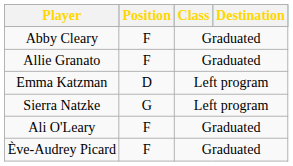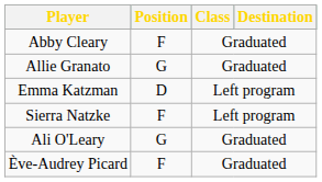 <table class="wikitable">
 <tr style="text-align:center; background:#006438; color:gold;">
 <th>Player</th>
 <th>Position</th>
 <th>Class</th>
 <th>Destination</th>
 </tr>
 <tr style="text-align:center;" bgcolor="">
 <td>Abby Cleary</td>
 <td>F</td>
 <td colspan="2">Graduated</td>
 </tr>
 <tr style="text-align:center;" bgcolor="">
 <td>Allie Granato</td>
-<td>F</td>
+<td>G</td>
 <td colspan="2">Graduated</td>
 </tr>
 <tr style="text-align:center;" bgcolor="">
 <td>Emma Katzman</td>
 <td>D</td>
 <td colspan="2">Left program</td>
 </tr>
 <tr style="text-align:center;" bgcolor="">
 <td>Sierra Natzke</td>
-<td>G</td>
+<td>F</td>
 <td colspan="2">Left program</td>
 </tr>
 <tr style="text-align:center;" bgcolor="">
 <td>Ali O'Leary</td>
-<td>F</td>
+<td>G</td>
 <td colspan="2">Graduated</td>
 </tr>
 <tr style="text-align:center;" bgcolor="">
 <td>Ève-Audrey Picard</td>
 <td>F</td>
 <td colspan="2">Graduated</td>
 </tr>
 </table>
